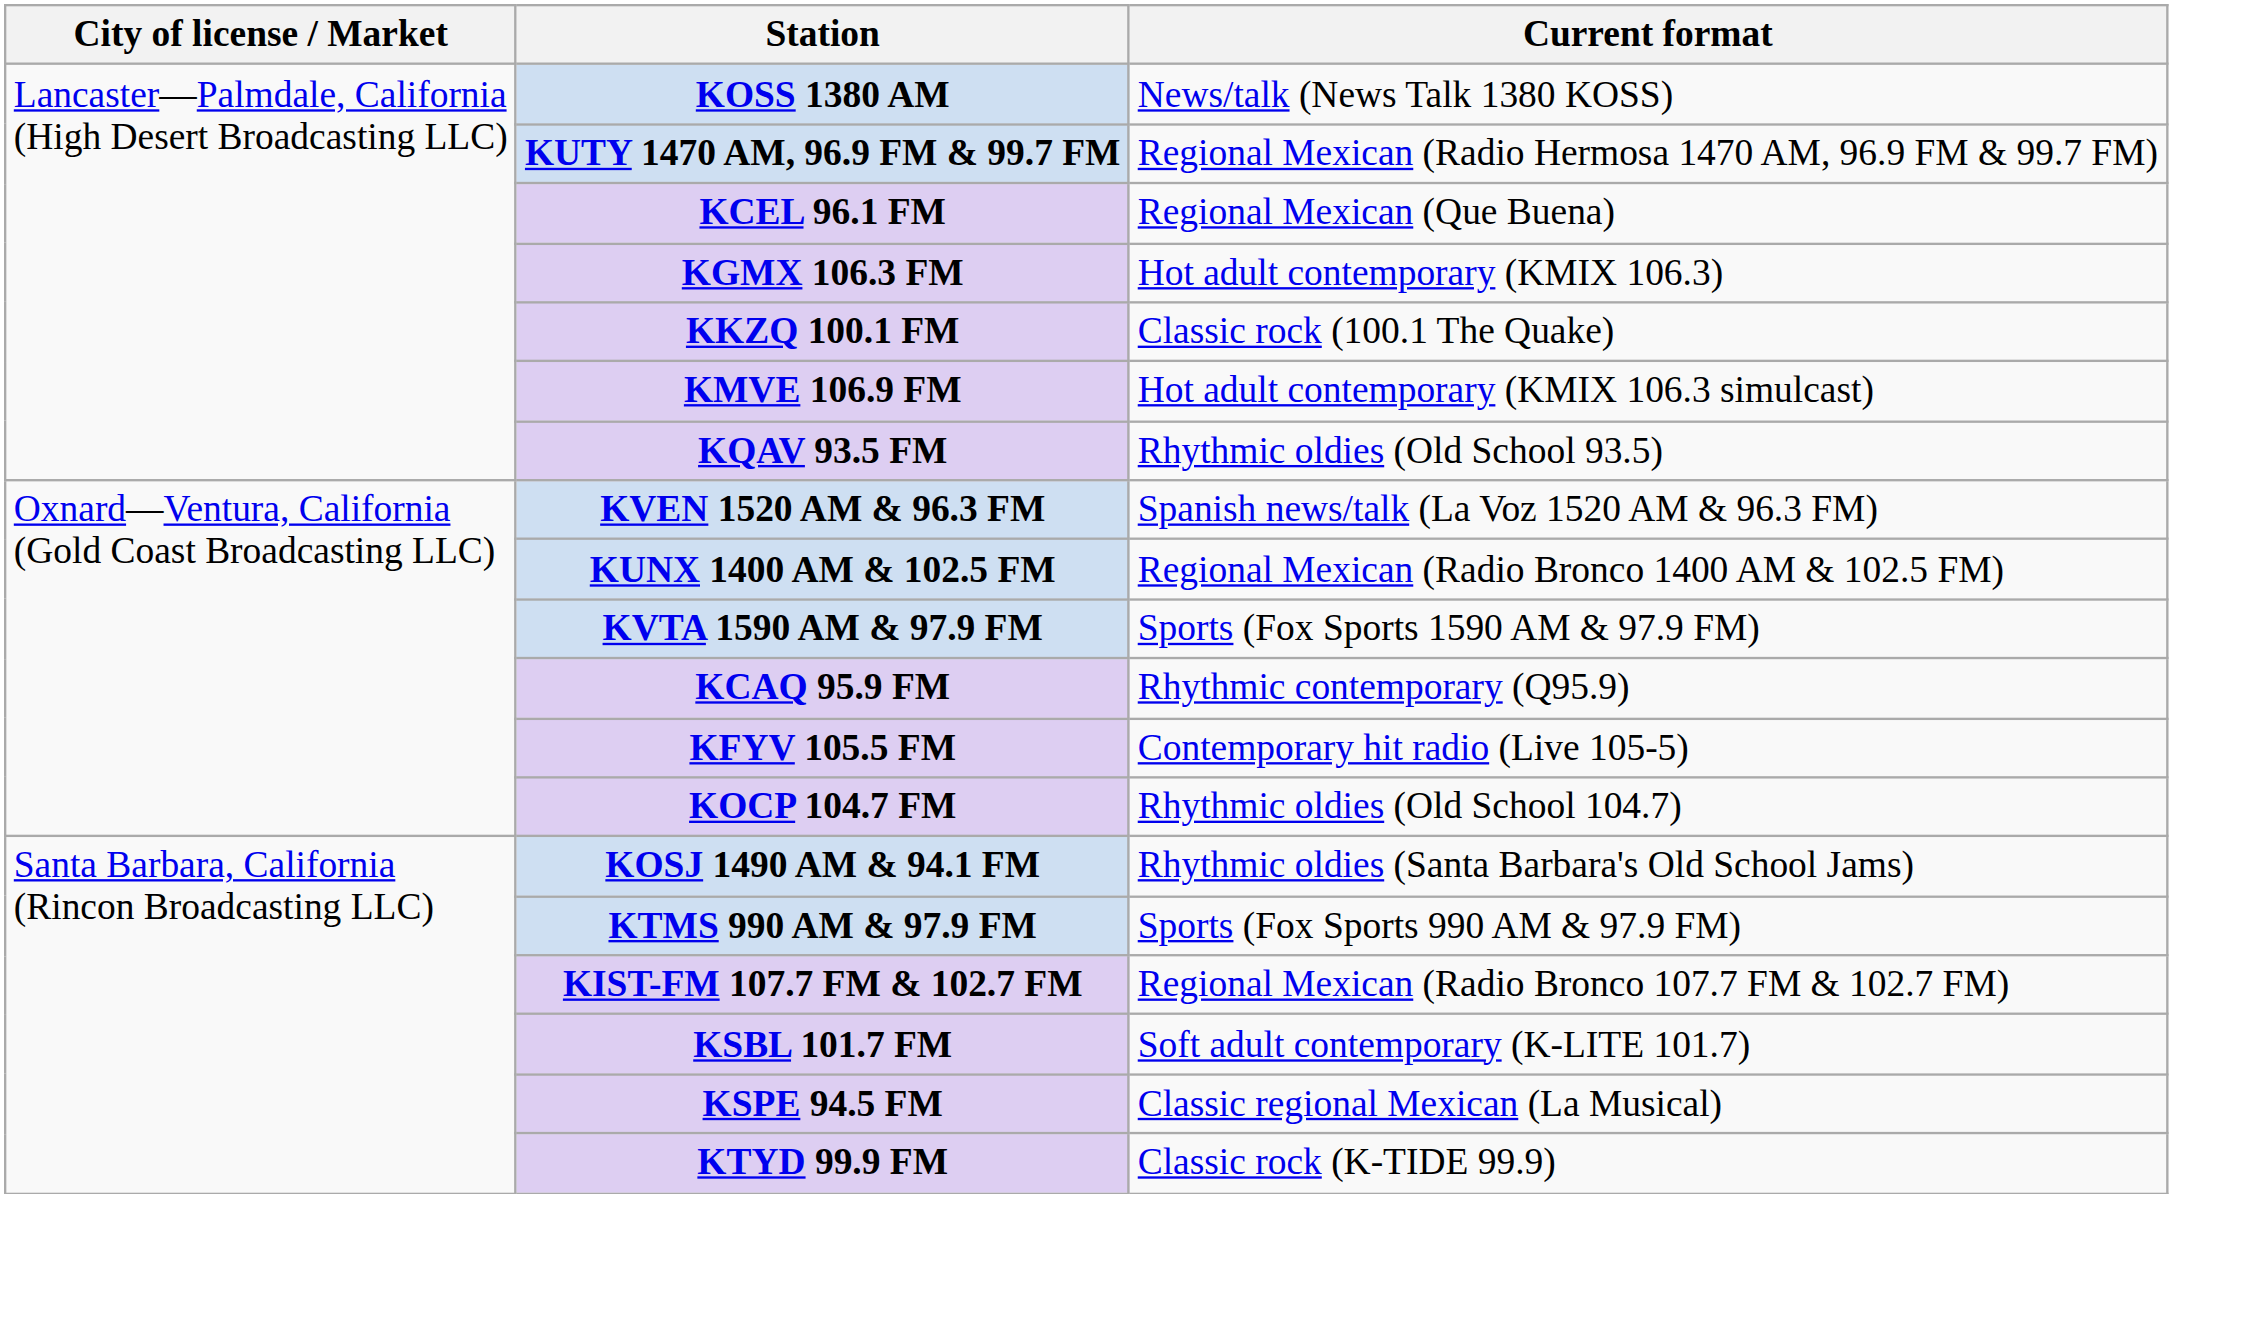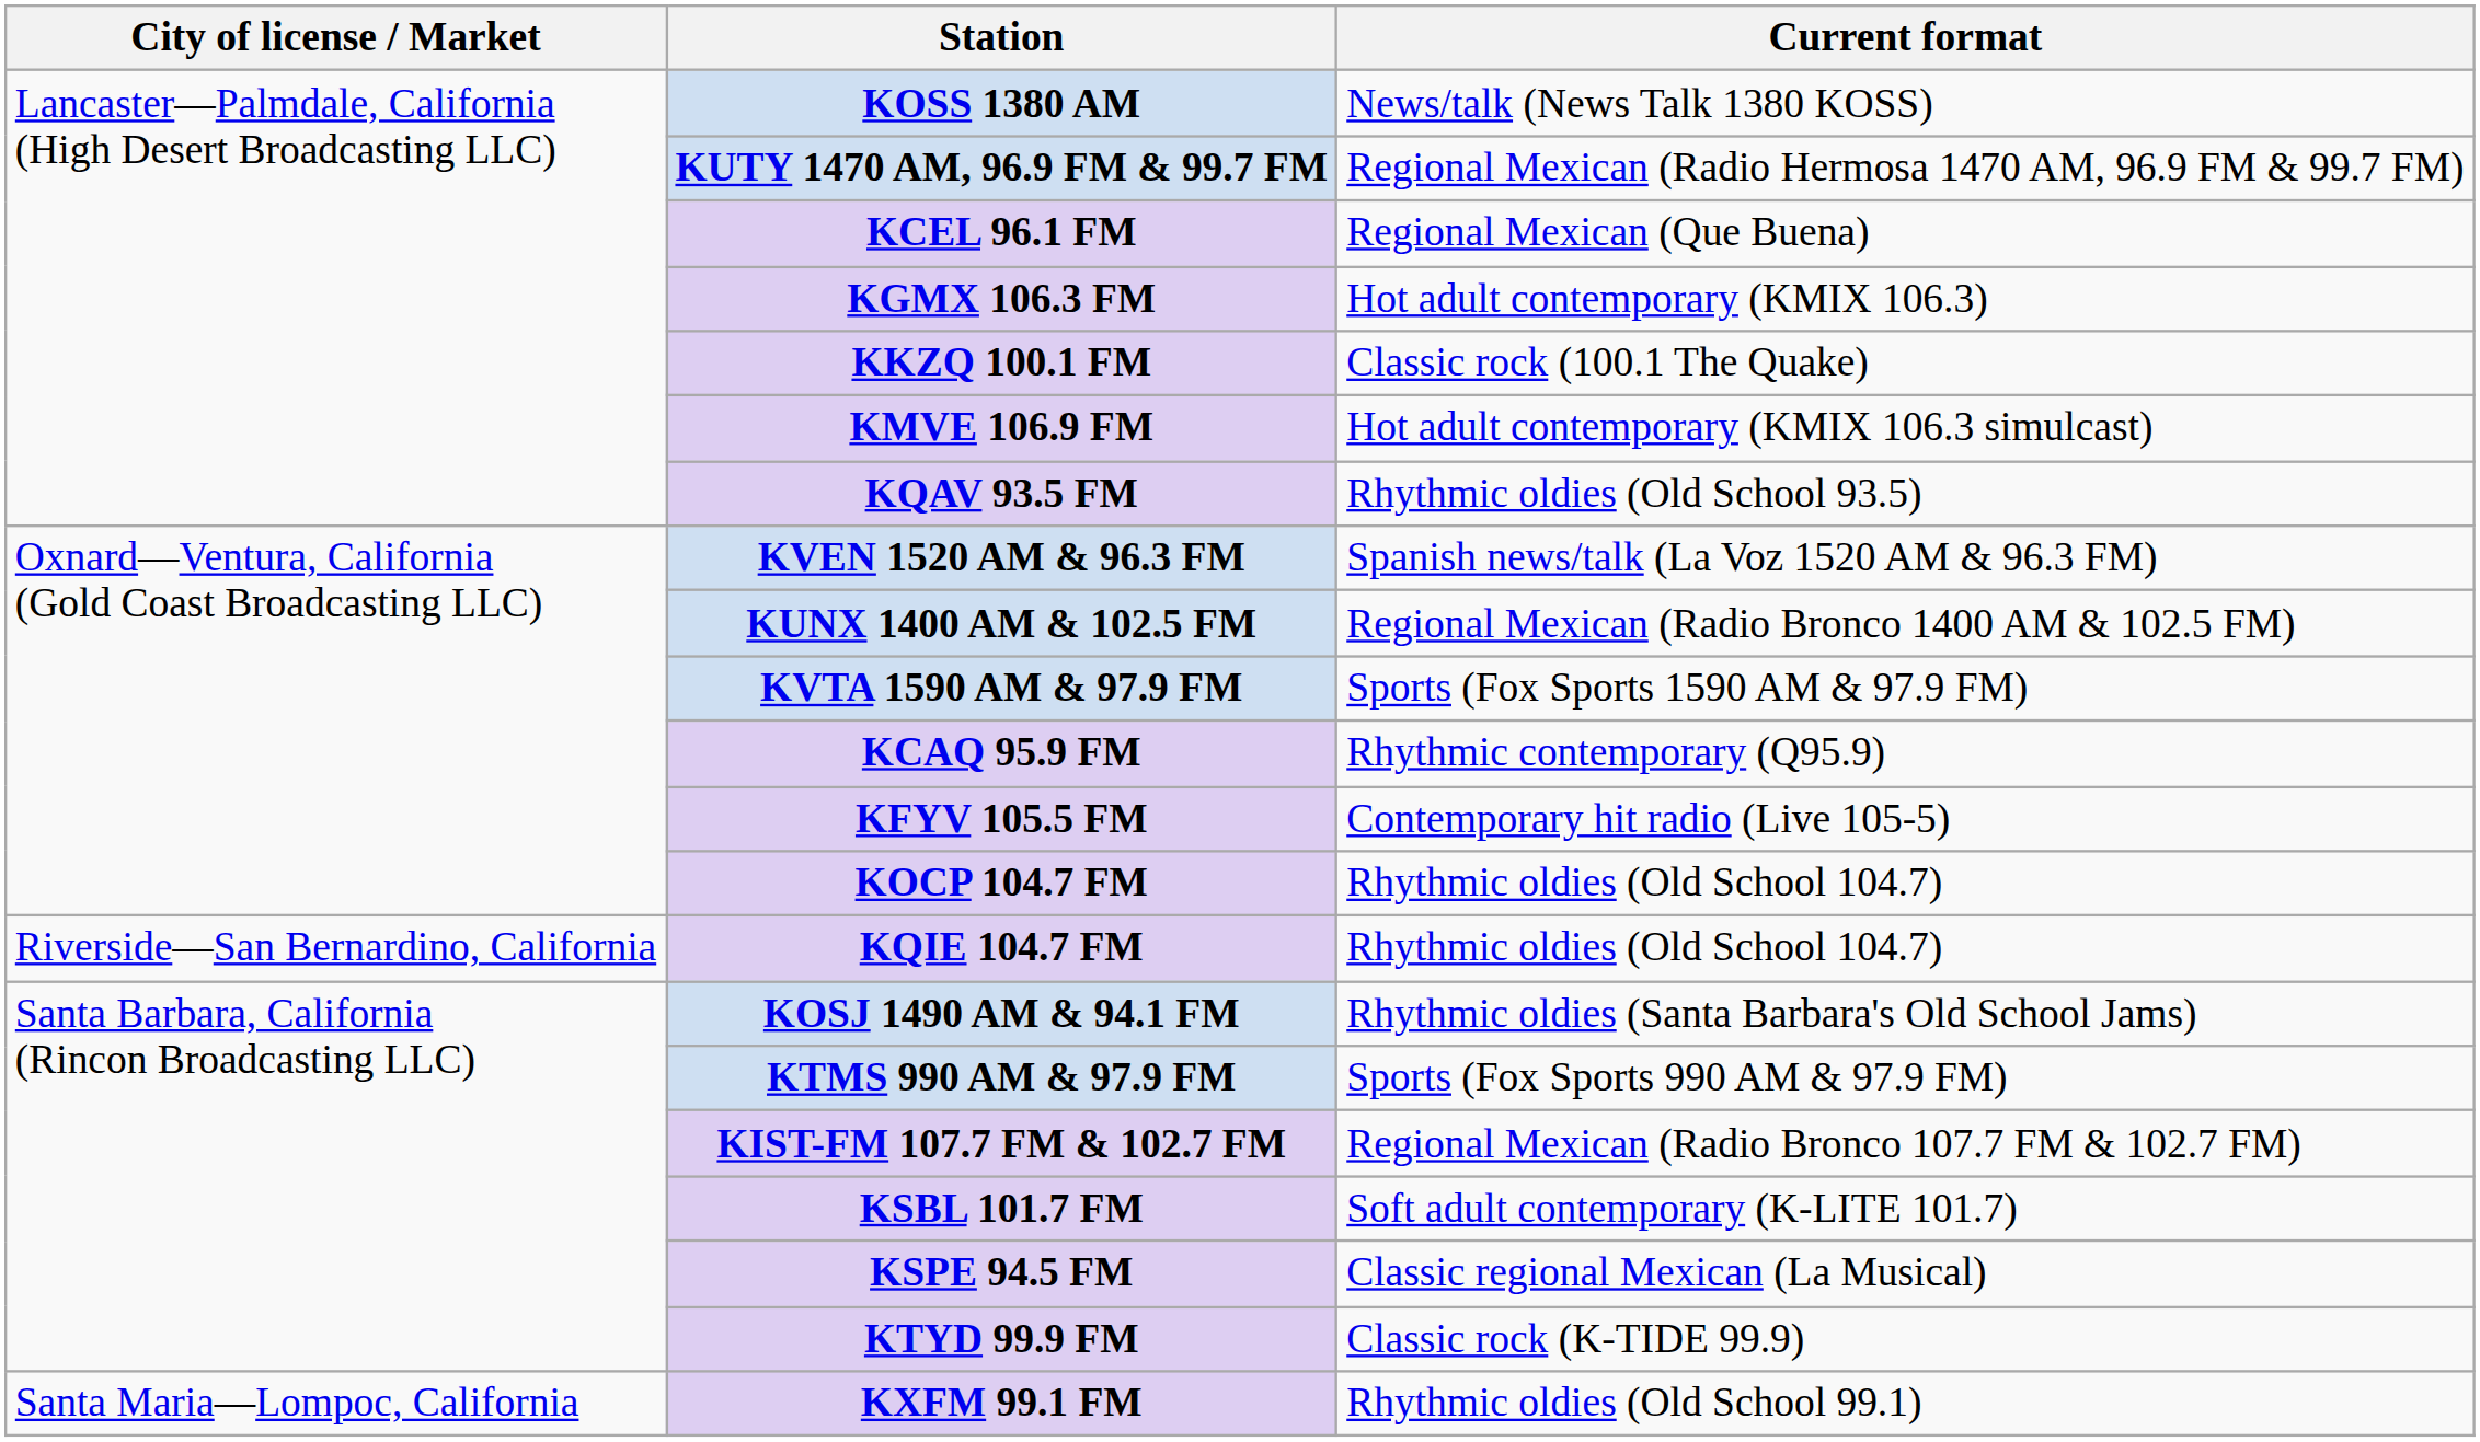 <table class="wikitable">
 <tr>
 <th>City of license / Market</th>
 <th>Station</th>
 <th>Current format</th>
 </tr>
 <tr style="vertical-align: top; text-align: left;">
 <td rowspan="7"><a href='#'>Lancaster</a>—<a href='#'>Palmdale, California</a><br>(High Desert Broadcasting LLC)</td>
 <th style="background: #cedff2;"><a href='#'>KOSS</a> 1380 AM</th>
 <td><a href='#'>News/talk</a> (News Talk 1380 KOSS)</td>
 </tr>
 <tr style="vertical-align: top; text-align: left;">
 <th style="background: #cedff2;"><a href='#'>KUTY</a> 1470 AM, 96.9 FM & 99.7 FM</th>
 <td><a href='#'>Regional Mexican</a> (Radio Hermosa 1470 AM, 96.9 FM & 99.7 FM)</td>
 </tr>
 <tr style="vertical-align: top; text-align: left;">
 <th style="background: #ddcef2;"><a href='#'>KCEL</a> 96.1 FM</th>
 <td><a href='#'>Regional Mexican</a> (Que Buena)</td>
 </tr>
 <tr style="vertical-align: top; text-align: left;">
 <th style="background: #ddcef2;"><a href='#'>KGMX</a> 106.3 FM</th>
 <td><a href='#'>Hot adult contemporary</a> (KMIX 106.3)</td>
 </tr>
 <tr style="vertical-align: top; text-align: left;">
 <th style="background: #ddcef2;"><a href='#'>KKZQ</a> 100.1 FM</th>
 <td><a href='#'>Classic rock</a> (100.1 The Quake)</td>
 </tr>
 <tr style="vertical-align: top; text-align: left;">
 <th style="background: #ddcef2;"><a href='#'>KMVE</a> 106.9 FM</th>
 <td><a href='#'>Hot adult contemporary</a> (KMIX 106.3 simulcast)</td>
 </tr>
 <tr style="vertical-align: top; text-align: left;">
 <th style="background: #ddcef2;"><a href='#'>KQAV</a> 93.5 FM</th>
 <td><a href='#'>Rhythmic oldies</a> (Old School 93.5)</td>
 </tr>
 <tr style="vertical-align: top; text-align: left;">
 <td rowspan="6"><a href='#'>Oxnard</a>—<a href='#'>Ventura, California</a><br>(Gold Coast Broadcasting LLC)</td>
 <th style="background: #cedff2;"><a href='#'>KVEN</a> 1520 AM & 96.3 FM</th>
 <td><a href='#'>Spanish news/talk</a> (La Voz 1520 AM & 96.3 FM)</td>
 </tr>
 <tr style="vertical-align: top; text-align: left;">
 <th style="background: #cedff2;"><a href='#'>KUNX</a> 1400 AM & 102.5 FM</th>
 <td><a href='#'>Regional Mexican</a> (Radio Bronco 1400 AM & 102.5 FM)</td>
 </tr>
 <tr style="vertical-align: top; text-align: left;">
 <th style="background: #cedff2;"><a href='#'>KVTA</a> 1590 AM & 97.9 FM</th>
 <td><a href='#'>Sports</a> (Fox Sports 1590 AM & 97.9 FM)</td>
 </tr>
 <tr style="vertical-align: top; text-align: left;">
 <th style="background: #ddcef2;"><a href='#'>KCAQ</a> 95.9 FM</th>
 <td><a href='#'>Rhythmic contemporary</a> (Q95.9)</td>
 </tr>
 <tr style="vertical-align: top; text-align: left;">
 <th style="background: #ddcef2;"><a href='#'>KFYV</a> 105.5 FM</th>
 <td><a href='#'>Contemporary hit radio</a> (Live 105-5)</td>
 </tr>
 <tr style="vertical-align: top; text-align: left;">
 <th style="background: #ddcef2;"><a href='#'>KOCP</a> 104.7 FM</th>
 <td><a href='#'>Rhythmic oldies</a> (Old School 104.7)</td>
 </tr>
 <tr style="vertical-align: top; text-align: left;">
+<td rowspan="1"><a href='#'>Riverside</a>—<a href='#'>San Bernardino, California</a></td>
+<th style="background: #ddcef2;"><a href='#'>KQIE</a> 104.7 FM</th>
+<td><a href='#'>Rhythmic oldies</a> (Old School 104.7)</td>
+</tr>
+<tr style="vertical-align: top; text-align: left;">
 <td rowspan="6"><a href='#'>Santa Barbara, California</a><br>(Rincon Broadcasting LLC)</td>
 <th style="background: #cedff2;"><a href='#'>KOSJ</a> 1490 AM & 94.1 FM</th>
 <td><a href='#'>Rhythmic oldies</a> (Santa Barbara's Old School Jams)</td>
 </tr>
 <tr style="vertical-align: top; text-align: left;">
 <th style="background: #cedff2;"><a href='#'>KTMS</a> 990 AM & 97.9 FM</th>
 <td><a href='#'>Sports</a> (Fox Sports 990 AM & 97.9 FM)</td>
 </tr>
 <tr style="vertical-align: top; text-align: left;">
 <th style="background: #ddcef2;"><a href='#'>KIST-FM</a> 107.7 FM & 102.7 FM</th>
 <td><a href='#'>Regional Mexican</a> (Radio Bronco 107.7 FM & 102.7 FM)</td>
 </tr>
 <tr style="vertical-align: top; text-align: left;">
 <th style="background: #ddcef2;"><a href='#'>KSBL</a> 101.7 FM</th>
 <td><a href='#'>Soft adult contemporary</a> (K-LITE 101.7)</td>
 </tr>
 <tr style="vertical-align: top; text-align: left;">
 <th style="background: #ddcef2;"><a href='#'>KSPE</a> 94.5 FM</th>
 <td><a href='#'>Classic regional Mexican</a> (La Musical)</td>
 </tr>
 <tr style="vertical-align: top; text-align: left;">
 <th style="background: #ddcef2;"><a href='#'>KTYD</a> 99.9 FM</th>
 <td><a href='#'>Classic rock</a> (K-TIDE 99.9)</td>
 </tr>
+<tr style="vertical-align: top; text-align: left;">
+<td rowspan="1"><a href='#'>Santa Maria</a>—<a href='#'>Lompoc, California</a></td>
+<th style="background: #ddcef2;"><a href='#'>KXFM</a> 99.1 FM</th>
+<td><a href='#'>Rhythmic oldies</a> (Old School 99.1)</td>
+</tr>
 </table>
